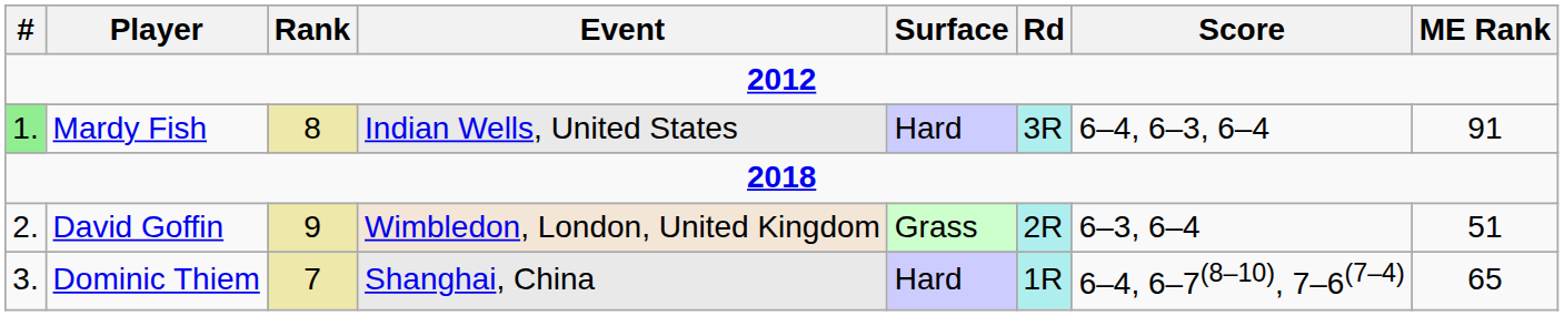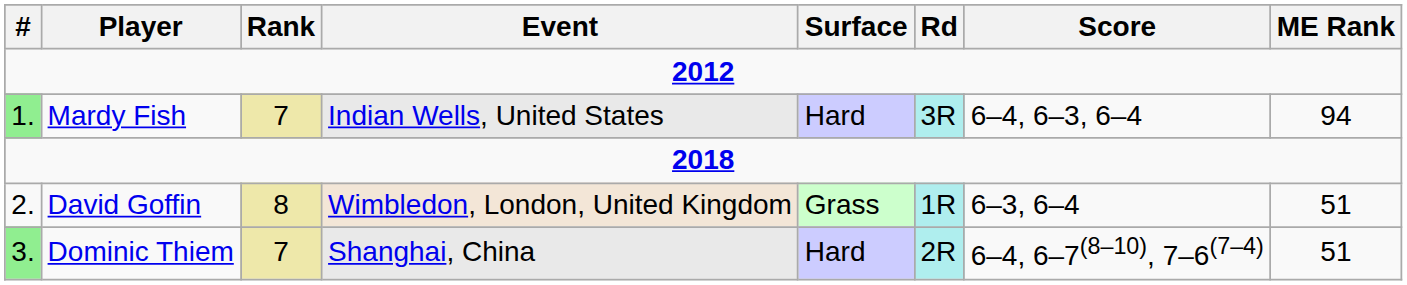 <table class="wikitable sortable">
 <tr>
 <th>#</th>
 <th>Player</th>
 <th>Rank</th>
 <th>Event</th>
 <th>Surface</th>
 <th>Rd</th>
 <th class=unsortable>Score</th>
 <th>ME Rank</th>
 </tr>
 <tr>
 <td colspan=8 style=text-align:center><strong><a href='#'>2012</a></strong></td>
 </tr>
 <tr>
 <td style="background: lightgreen;">1.</td>
 <td> <a href='#'>Mardy Fish</a></td>
-<td align=center style=background:#eee8aa>8</td>
+<td align=center style=background:#eee8aa>7</td>
 <td bgcolor=e9e9e9><a href='#'>Indian Wells</a>, United States</td>
 <td bgcolor=ccccff>Hard</td>
 <td bgcolor=afeeee>3R</td>
 <td>6–4, 6–3, 6–4</td>
-<td align=center>91</td>
+<td align=center>94</td>
 </tr>
 <tr>
 <td colspan=8 style=text-align:center><strong><a href='#'>2018</a></strong></td>
 </tr>
 <tr>
 <td>2.</td>
 <td> <a href='#'>David Goffin</a></td>
-<td align=center style=background:#eee8aa>9</td>
+<td align=center style=background:#eee8aa>8</td>
 <td bgcolor=f3e6d7><a href='#'>Wimbledon</a>, London, United Kingdom</td>
 <td bgcolor=ccffcc>Grass</td>
-<td bgcolor=afeeee>2R</td>
+<td bgcolor=afeeee>1R</td>
 <td>6–3, 6–4</td>
 <td align=center>51</td>
 </tr>
 <tr>
-<td>3.</td>
+<td style="background: lightgreen;">3.</td>
 <td> <a href='#'>Dominic Thiem</a></td>
 <td align=center style=background:#eee8aa>7</td>
 <td bgcolor=e9e9e9><a href='#'>Shanghai</a>, China</td>
 <td bgcolor=ccccff>Hard</td>
-<td bgcolor=afeeee>1R</td>
+<td bgcolor=afeeee>2R</td>
 <td>6–4, 6–7<sup>(8–10)</sup>, 7–6<sup>(7–4)</sup></td>
-<td align=center>65</td>
+<td align=center>51</td>
 </tr>
 </table>
